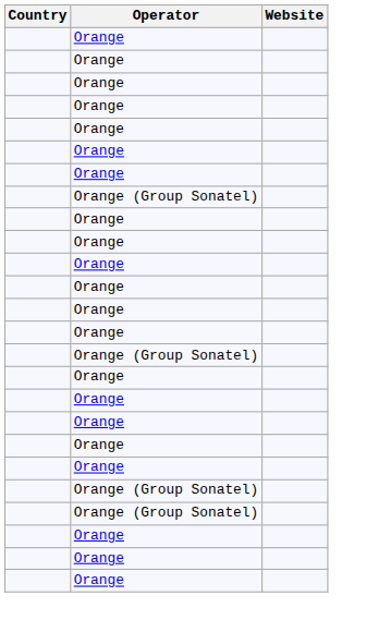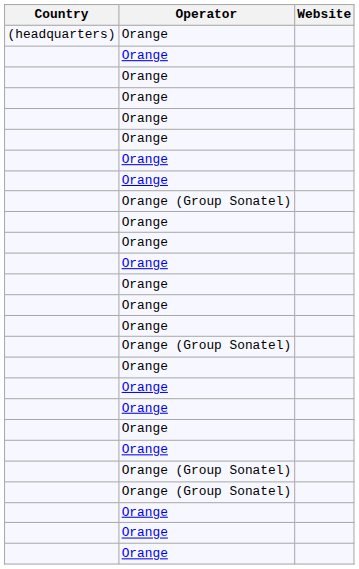 <table class="wikitable sortable" style="background:#f7f8ff; font-size:95%; border:gray solid 1px;">
 <tr style="background:#ccc; text-align:center;">
 <th>Country</th>
 <th>Operator</th>
 <th>Website</th>
+</tr>
+<tr>
+<td> (headquarters)</td>
+<td>Orange</td>
+<td></td>
 </tr>
 <tr>
 <td></td>
 <td><a href='#'>Orange</a></td>
 <td></td>
 </tr>
 <tr>
 <td></td>
 <td>Orange</td>
 <td></td>
 </tr>
 <tr>
 <td></td>
 <td>Orange</td>
 <td></td>
 </tr>
 <tr>
 <td></td>
 <td>Orange</td>
 <td></td>
 </tr>
 <tr>
 <td></td>
 <td>Orange</td>
 <td></td>
 </tr>
 <tr>
 <td></td>
 <td><a href='#'>Orange</a></td>
 <td></td>
 </tr>
 <tr>
 <td></td>
 <td><a href='#'>Orange</a></td>
 <td></td>
 </tr>
 <tr>
 <td></td>
 <td>Orange (Group Sonatel)</td>
 <td></td>
 </tr>
 <tr>
 <td></td>
 <td>Orange</td>
 <td></td>
 </tr>
 <tr>
 <td></td>
 <td>Orange</td>
 <td></td>
 </tr>
 <tr>
 <td></td>
 <td><a href='#'>Orange</a></td>
 <td></td>
 </tr>
 <tr>
 <td></td>
 <td>Orange</td>
 <td></td>
 </tr>
 <tr>
 <td></td>
 <td>Orange</td>
 <td></td>
 </tr>
 <tr>
 <td></td>
 <td>Orange</td>
 <td></td>
 </tr>
 <tr>
 <td></td>
 <td>Orange (Group Sonatel)</td>
 <td></td>
 </tr>
 <tr>
 <td></td>
 <td>Orange</td>
 <td></td>
 </tr>
 <tr>
 <td></td>
 <td><a href='#'>Orange</a></td>
 <td></td>
 </tr>
 <tr>
 <td></td>
 <td><a href='#'>Orange</a></td>
 <td></td>
 </tr>
 <tr>
 <td></td>
 <td>Orange</td>
 <td></td>
 </tr>
 <tr>
 <td></td>
 <td><a href='#'>Orange</a></td>
 <td></td>
 </tr>
 <tr>
 <td></td>
 <td>Orange (Group Sonatel)</td>
 <td></td>
 </tr>
 <tr>
 <td></td>
 <td>Orange (Group Sonatel)</td>
 <td></td>
 </tr>
 <tr>
 <td></td>
 <td><a href='#'>Orange</a></td>
 <td></td>
 </tr>
 <tr>
 <td></td>
 <td><a href='#'>Orange</a></td>
 <td></td>
 </tr>
 <tr>
 <td></td>
 <td><a href='#'>Orange</a></td>
 <td></td>
 </tr>
 </table>
